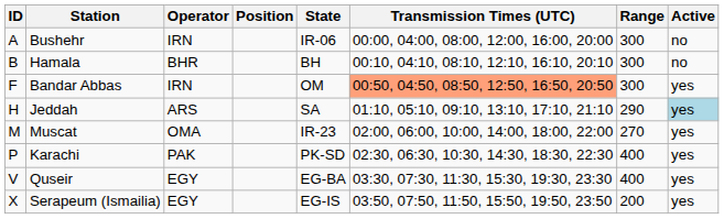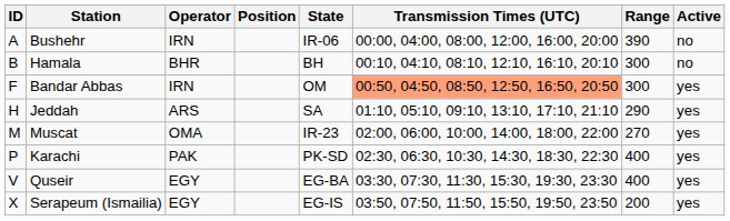 <table class="wikitable sortable">
 <tr class="hintergrundfarbe5">
 <th>ID</th>
 <th>Station</th>
 <th>Operator</th>
 <th>Position</th>
 <th class="unsortable">State</th>
 <th>Transmission Times (UTC)</th>
 <th>Range</th>
 <th>Active</th>
 </tr>
 <tr>
 <td>A</td>
 <td>Bushehr</td>
 <td>IRN</td>
 <td></td>
 <td>IR-06</td>
 <td>00:00, 04:00, 08:00, 12:00, 16:00, 20:00</td>
-<td>300</td>
+<td>390</td>
 <td>no</td>
 </tr>
 <tr>
 <td>B</td>
 <td>Hamala</td>
 <td>BHR</td>
 <td></td>
 <td>BH</td>
 <td>00:10, 04:10, 08:10, 12:10, 16:10, 20:10</td>
 <td>300</td>
 <td>no</td>
 </tr>
 <tr>
 <td>F</td>
 <td>Bandar Abbas</td>
 <td>IRN</td>
 <td></td>
 <td>OM</td>
 <td style="background: lightsalmon;">00:50, 04:50, 08:50, 12:50, 16:50, 20:50</td>
 <td>300</td>
 <td>yes</td>
 </tr>
 <tr>
 <td>H</td>
 <td>Jeddah</td>
 <td>ARS</td>
 <td></td>
 <td>SA</td>
 <td>01:10, 05:10, 09:10, 13:10, 17:10, 21:10</td>
 <td>290</td>
-<td style="background: lightblue;">yes</td>
+<td>yes</td>
 </tr>
 <tr>
 <td>M</td>
 <td>Muscat</td>
 <td>OMA</td>
 <td></td>
 <td>IR-23</td>
 <td>02:00, 06:00, 10:00, 14:00, 18:00, 22:00</td>
 <td>270</td>
 <td>yes</td>
 </tr>
 <tr>
 <td>P</td>
 <td>Karachi</td>
 <td>PAK</td>
 <td></td>
 <td>PK-SD</td>
 <td>02:30, 06:30, 10:30, 14:30, 18:30, 22:30</td>
 <td>400</td>
 <td>yes</td>
 </tr>
 <tr>
 <td>V</td>
 <td>Quseir</td>
 <td>EGY</td>
 <td></td>
 <td>EG-BA</td>
 <td>03:30, 07:30, 11:30, 15:30, 19:30, 23:30</td>
 <td>400</td>
 <td>yes</td>
 </tr>
 <tr>
 <td>X</td>
 <td>Serapeum (Ismailia)</td>
 <td>EGY</td>
 <td></td>
 <td>EG-IS</td>
 <td>03:50, 07:50, 11:50, 15:50, 19:50, 23:50</td>
 <td>200</td>
 <td>yes</td>
 </tr>
 </table>
